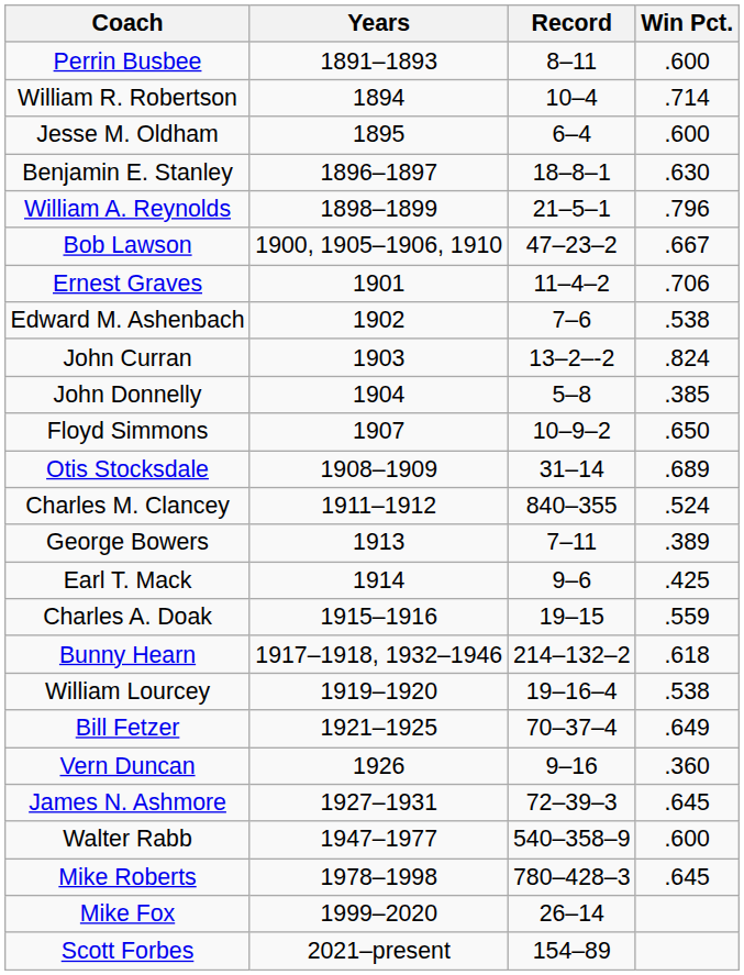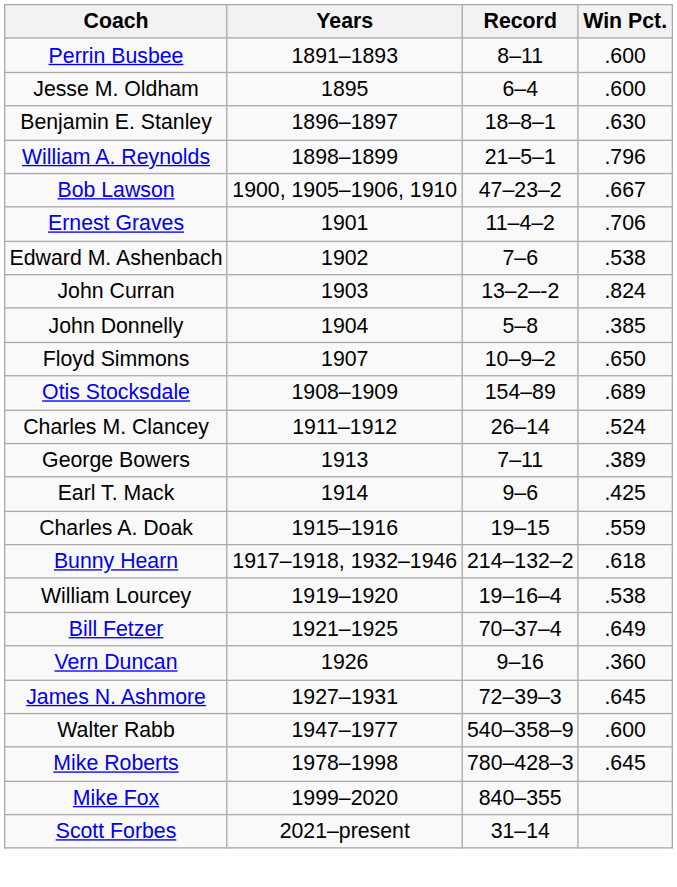 <table class="wikitable sortable">
 <tr>
 <th bgcolor="#7BAFD4">Coach</th>
 <th bgcolor="#7BAFD4">Years</th>
 <th bgcolor="#7BAFD4">Record</th>
 <th bgcolor="#7BAFD4">Win Pct.</th>
 </tr>
 <tr style="text-align:center;">
 <td><a href='#'>Perrin Busbee</a></td>
 <td>1891–1893</td>
 <td>8–11</td>
 <td>.600</td>
-</tr>
-<tr style="text-align:center;">
-<td>William R. Robertson</td>
-<td>1894</td>
-<td>10–4</td>
-<td>.714</td>
 </tr>
 <tr style="text-align:center;">
 <td>Jesse M. Oldham</td>
 <td>1895</td>
 <td>6–4</td>
 <td>.600</td>
 </tr>
 <tr style="text-align:center;">
 <td>Benjamin E. Stanley</td>
 <td>1896–1897</td>
 <td>18–8–1</td>
 <td>.630</td>
 </tr>
 <tr style="text-align:center;">
 <td><a href='#'>William A. Reynolds</a></td>
 <td>1898–1899</td>
 <td>21–5–1</td>
 <td>.796</td>
 </tr>
 <tr style="text-align:center;">
 <td><a href='#'>Bob Lawson</a></td>
 <td>1900, 1905–1906, 1910</td>
 <td>47–23–2</td>
 <td>.667</td>
 </tr>
 <tr style="text-align:center;">
 <td><a href='#'>Ernest Graves</a></td>
 <td>1901</td>
 <td>11–4–2</td>
 <td>.706</td>
 </tr>
 <tr style="text-align:center;">
 <td>Edward M. Ashenbach</td>
 <td>1902</td>
 <td>7–6</td>
 <td>.538</td>
 </tr>
 <tr style="text-align:center;">
 <td>John Curran</td>
 <td>1903</td>
 <td>13–2–-2</td>
 <td>.824</td>
 </tr>
 <tr style="text-align:center;">
 <td>John Donnelly</td>
 <td>1904</td>
 <td>5–8</td>
 <td>.385</td>
 </tr>
 <tr style="text-align:center;">
 <td>Floyd Simmons</td>
 <td>1907</td>
 <td>10–9–2</td>
 <td>.650</td>
 </tr>
 <tr style="text-align:center;">
 <td><a href='#'>Otis Stocksdale</a></td>
 <td>1908–1909</td>
-<td>31–14</td>
+<td>154–89</td>
 <td>.689</td>
 </tr>
 <tr style="text-align:center;">
 <td>Charles M. Clancey</td>
 <td>1911–1912</td>
-<td>840–355</td>
+<td>26–14</td>
 <td>.524</td>
 </tr>
 <tr style="text-align:center;">
 <td>George Bowers</td>
 <td>1913</td>
 <td>7–11</td>
 <td>.389</td>
 </tr>
 <tr style="text-align:center;">
 <td>Earl T. Mack</td>
 <td>1914</td>
 <td>9–6</td>
 <td>.425</td>
 </tr>
 <tr style="text-align:center;">
 <td>Charles A. Doak</td>
 <td>1915–1916</td>
 <td>19–15</td>
 <td>.559</td>
 </tr>
 <tr style="text-align:center;">
 <td><a href='#'>Bunny Hearn</a></td>
 <td>1917–1918, 1932–1946</td>
 <td>214–132–2</td>
 <td>.618</td>
 </tr>
 <tr style="text-align:center;">
 <td>William Lourcey</td>
 <td>1919–1920</td>
 <td>19–16–4</td>
 <td>.538</td>
 </tr>
 <tr style="text-align:center;">
 <td><a href='#'>Bill Fetzer</a></td>
 <td>1921–1925</td>
 <td>70–37–4</td>
 <td>.649</td>
 </tr>
 <tr style="text-align:center;">
 <td><a href='#'>Vern Duncan</a></td>
 <td>1926</td>
 <td>9–16</td>
 <td>.360</td>
 </tr>
 <tr style="text-align:center;">
 <td><a href='#'>James N. Ashmore</a></td>
 <td>1927–1931</td>
 <td>72–39–3</td>
 <td>.645</td>
 </tr>
 <tr style="text-align:center;">
 <td>Walter Rabb</td>
 <td>1947–1977</td>
 <td>540–358–9</td>
 <td>.600</td>
 </tr>
 <tr style="text-align:center;">
 <td><a href='#'>Mike Roberts</a></td>
 <td>1978–1998</td>
 <td>780–428–3</td>
 <td>.645</td>
 </tr>
 <tr style="text-align:center;">
 <td><a href='#'>Mike Fox</a></td>
 <td>1999–2020</td>
-<td>26–14</td>
+<td>840–355</td>
 <td></td>
 </tr>
 <tr style="text-align:center;">
 <td><a href='#'>Scott Forbes</a></td>
 <td>2021–present</td>
-<td>154–89</td>
+<td>31–14</td>
 <td></td>
 </tr>
 </table>
